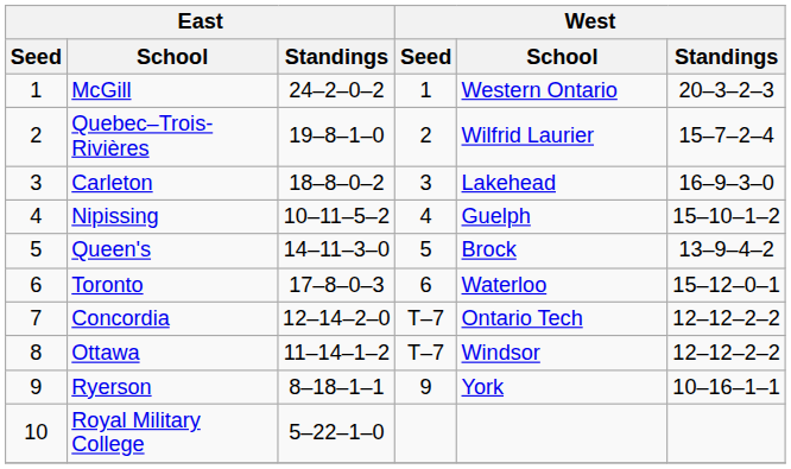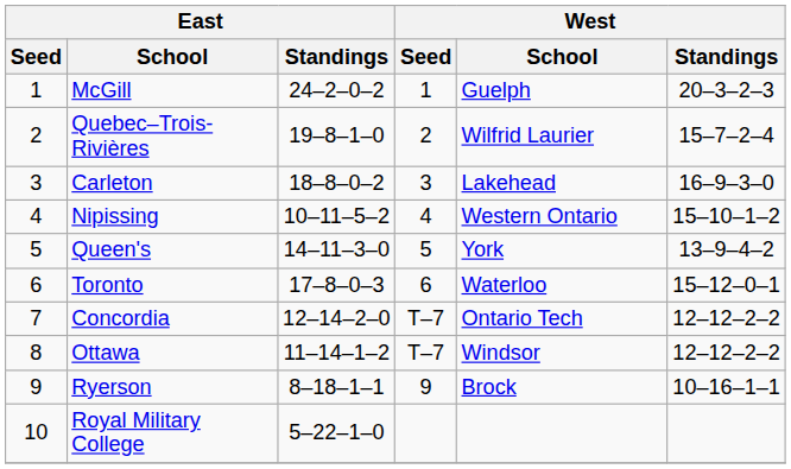 <table class="wikitable">
 <tr>
 <th colspan=3>East</th>
 <th colspan=3>West</th>
 </tr>
 <tr>
 <th>Seed</th>
 <th style="width:150px">School</th>
 <th>Standings</th>
 <th>Seed</th>
 <th style="width:150px">School</th>
 <th>Standings</th>
 </tr>
 <tr>
 <td align=center>1</td>
 <td><a href='#'>McGill</a></td>
 <td align=center>24–2–0–2</td>
 <td align=center>1</td>
-<td><a href='#'>Western Ontario</a></td>
+<td><a href='#'>Guelph</a></td>
 <td align=center>20–3–2–3</td>
 </tr>
 <tr>
 <td align=center>2</td>
 <td><a href='#'>Quebec–Trois-Rivières</a></td>
 <td align=center>19–8–1–0</td>
 <td align=center>2</td>
 <td><a href='#'>Wilfrid Laurier</a></td>
 <td align=center>15–7–2–4</td>
 </tr>
 <tr>
 <td align=center>3</td>
 <td><a href='#'>Carleton</a></td>
 <td align=center>18–8–0–2</td>
 <td align=center>3</td>
 <td><a href='#'>Lakehead</a></td>
 <td align=center>16–9–3–0</td>
 </tr>
 <tr>
 <td align=center>4</td>
 <td><a href='#'>Nipissing</a></td>
 <td align=center>10–11–5–2</td>
 <td align=center>4</td>
-<td><a href='#'>Guelph</a></td>
+<td><a href='#'>Western Ontario</a></td>
 <td align=center>15–10–1–2</td>
 </tr>
 <tr>
 <td align=center>5</td>
 <td><a href='#'>Queen's</a></td>
 <td align=center>14–11–3–0</td>
 <td align=center>5</td>
-<td><a href='#'>Brock</a></td>
+<td><a href='#'>York</a></td>
 <td align=center>13–9–4–2</td>
 </tr>
 <tr>
 <td align=center>6</td>
 <td><a href='#'>Toronto</a></td>
 <td align=center>17–8–0–3</td>
 <td align=center>6</td>
 <td><a href='#'>Waterloo</a></td>
 <td align=center>15–12–0–1</td>
 </tr>
 <tr>
 <td align=center>7</td>
 <td><a href='#'>Concordia</a></td>
 <td align=center>12–14–2–0</td>
 <td align=center>T–7</td>
 <td><a href='#'>Ontario Tech</a></td>
 <td align=center>12–12–2–2</td>
 </tr>
 <tr>
 <td align=center>8</td>
 <td><a href='#'>Ottawa</a></td>
 <td align=center>11–14–1–2</td>
 <td align=center>T–7</td>
 <td><a href='#'>Windsor</a></td>
 <td align=center>12–12–2–2</td>
 </tr>
 <tr>
 <td align=center>9</td>
 <td><a href='#'>Ryerson</a></td>
 <td align=center>8–18–1–1</td>
 <td align=center>9</td>
-<td><a href='#'>York</a></td>
+<td><a href='#'>Brock</a></td>
 <td align=center>10–16–1–1</td>
 </tr>
 <tr>
 <td align=center>10</td>
 <td><a href='#'>Royal Military College</a></td>
 <td align=center>5–22–1–0</td>
 <td></td>
 <td></td>
 <td></td>
 </tr>
 <tr>
 </tr>
 </table>
